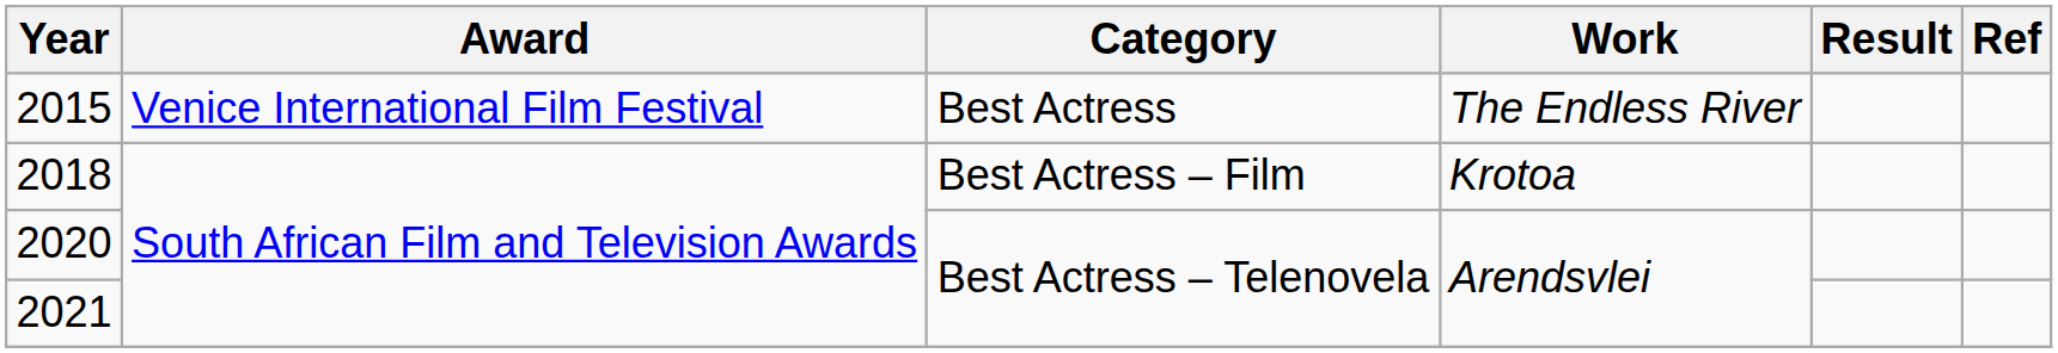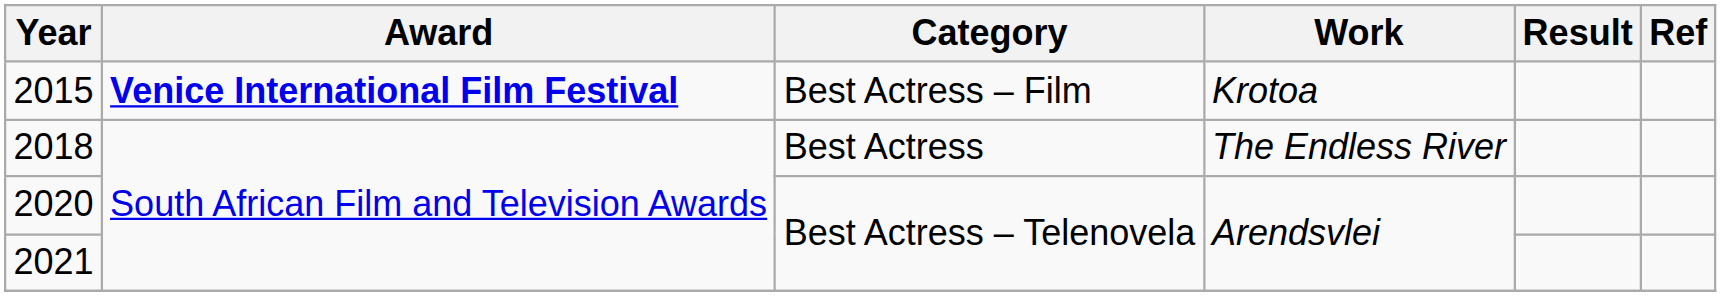 <table class="wikitable plainrowheaders">
 <tr>
 <th>Year</th>
 <th>Award</th>
 <th>Category</th>
 <th>Work</th>
 <th>Result</th>
 <th>Ref</th>
 </tr>
 <tr>
 <td>2015</td>
-<td><a href='#'>Venice International Film Festival</a></td>
-<td>Best Actress</td>
-<td><em>The Endless River</em></td>
+<td><strong><a href='#'>Venice International Film Festival</a></strong></td>
+<td>Best Actress – Film</td>
+<td><em>Krotoa</em></td>
 <td></td>
 <td></td>
 </tr>
 <tr>
 <td>2018</td>
 <td rowspan="3"><a href='#'>South African Film and Television Awards</a></td>
-<td>Best Actress – Film</td>
-<td><em>Krotoa</em></td>
+<td>Best Actress</td>
+<td><em>The Endless River</em></td>
 <td></td>
 <td></td>
 </tr>
 <tr>
 <td>2020</td>
 <td rowspan="2">Best Actress – Telenovela</td>
 <td rowspan="2"><em>Arendsvlei</em></td>
 <td></td>
 <td></td>
 </tr>
 <tr>
 <td>2021</td>
 <td></td>
 <td></td>
 </tr>
 <tr>
 </tr>
 </table>
